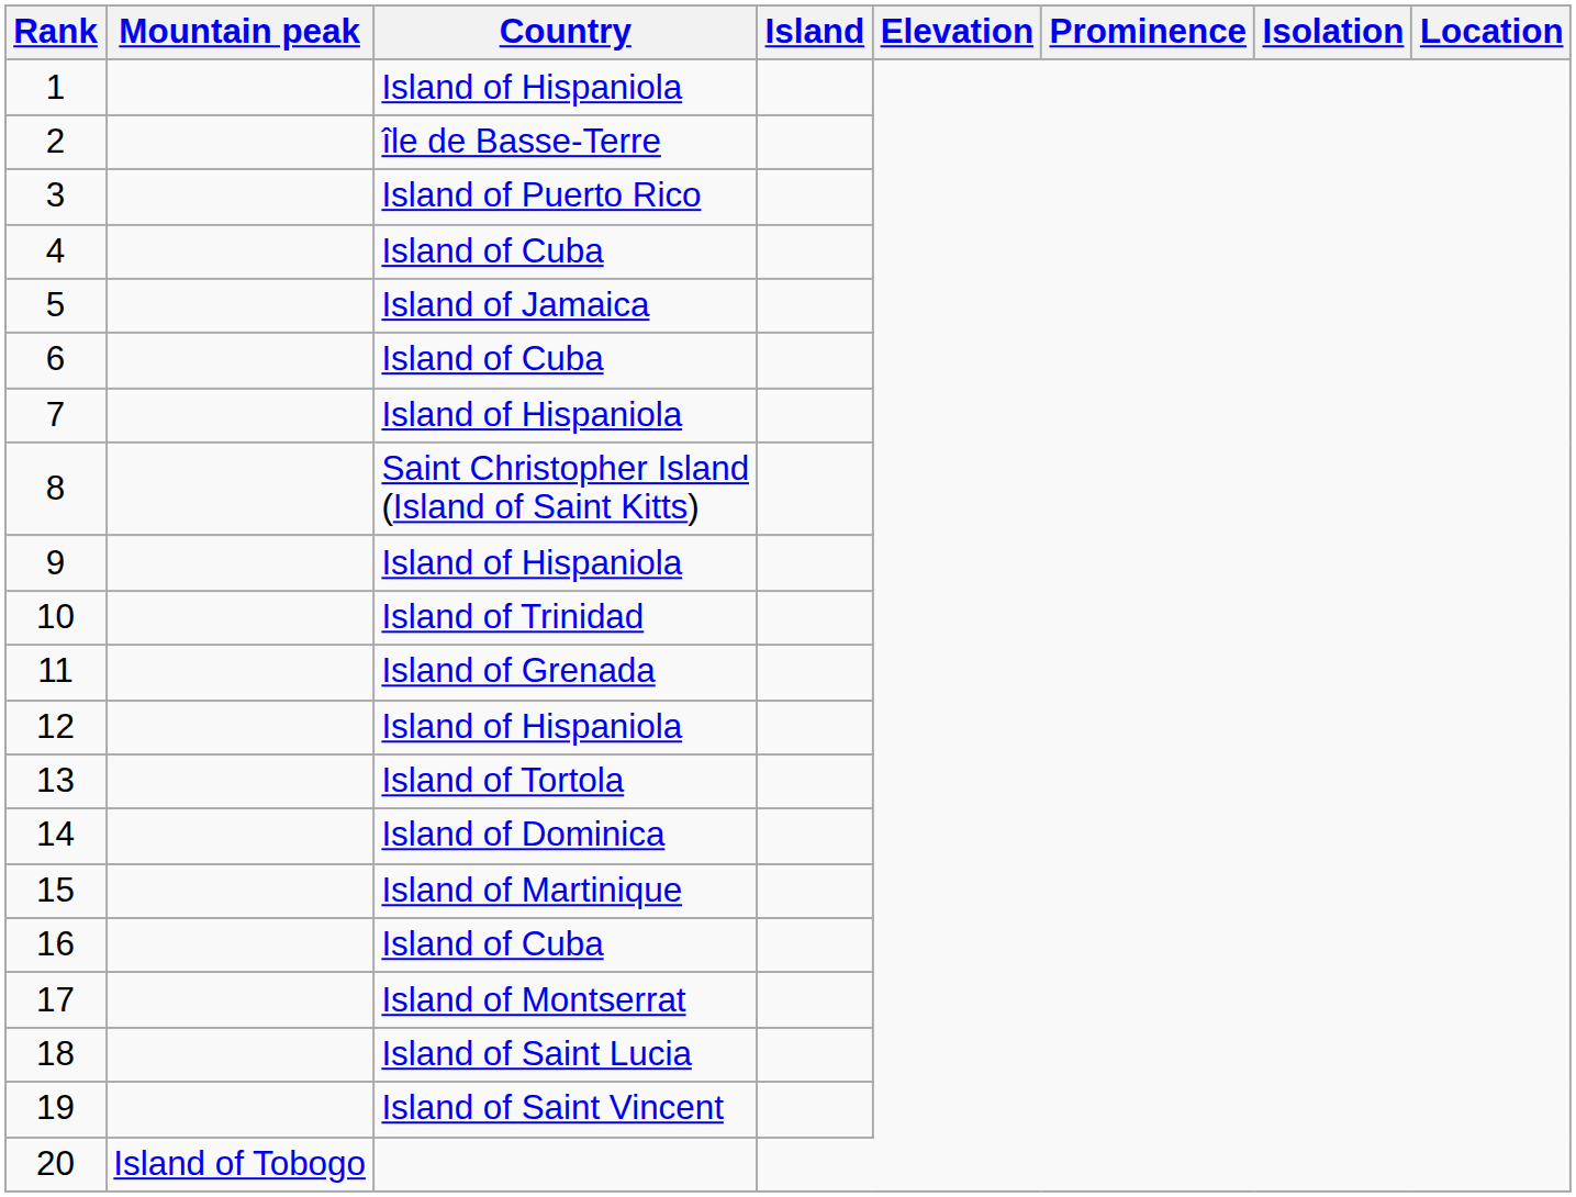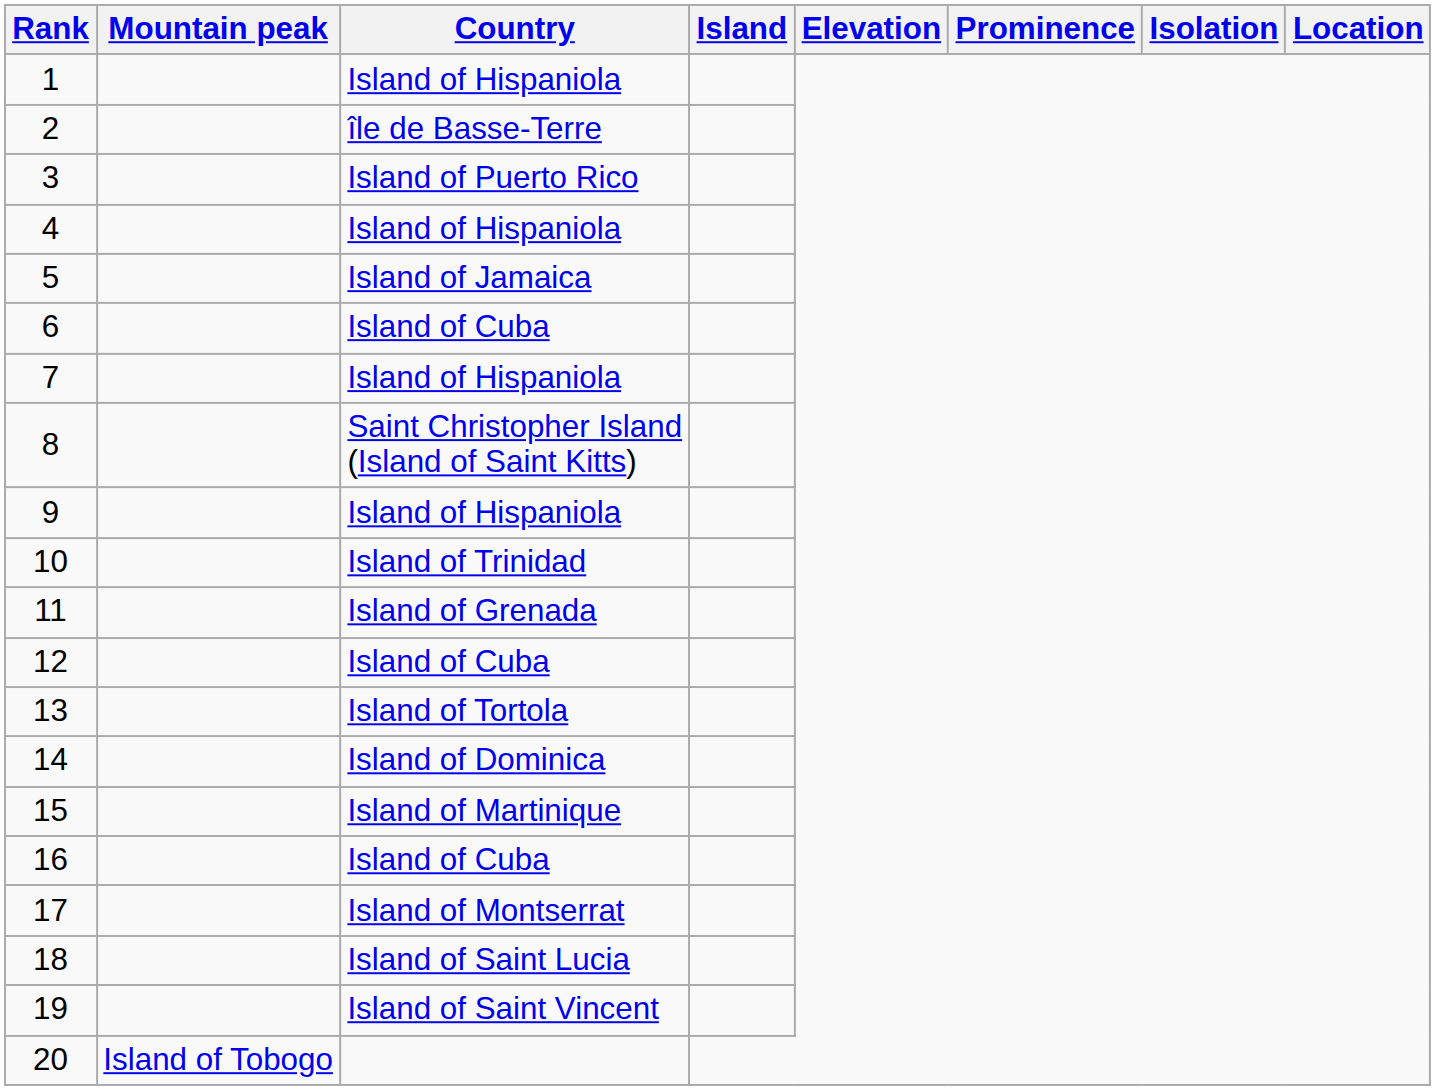 <table class=wikitable sortable>
 <tr>
 <th><a href='#'>Rank</a></th>
 <th><a href='#'>Mountain peak</a></th>
 <th><a href='#'>Country</a></th>
 <th><a href='#'>Island</a></th>
 <th><a href='#'>Elevation</a></th>
 <th><a href='#'>Prominence</a></th>
 <th><a href='#'>Isolation</a></th>
 <th><a href='#'>Location</a></th>
 </tr>
 <tr>
 <td align=center>1<br></td>
 <td></td>
 <td><a href='#'>Island of Hispaniola</a><br></td>
 <td></td>
 </tr>
 <tr>
 <td align=center>2<br></td>
 <td></td>
 <td><a href='#'>île de Basse-Terre</a><br></td>
 <td></td>
 </tr>
 <tr>
 <td align=center>3<br></td>
 <td></td>
 <td><a href='#'>Island of Puerto Rico</a><br></td>
 <td></td>
 </tr>
 <tr>
 <td align=center>4<br></td>
 <td></td>
-<td><a href='#'>Island of Cuba</a><br></td>
+<td><a href='#'>Island of Hispaniola</a><br></td>
 <td></td>
 </tr>
 <tr>
 <td align=center>5<br></td>
 <td></td>
 <td><a href='#'>Island of Jamaica</a><br></td>
 <td></td>
 </tr>
 <tr>
 <td align=center>6<br></td>
 <td></td>
 <td><a href='#'>Island of Cuba</a><br></td>
 <td></td>
 </tr>
 <tr>
 <td align=center>7<br></td>
 <td></td>
 <td><a href='#'>Island of Hispaniola</a><br></td>
 <td></td>
 </tr>
 <tr>
 <td align=center>8<br></td>
 <td></td>
 <td><a href='#'>Saint Christopher Island</a><br>(<a href='#'>Island of Saint Kitts</a>)<br></td>
 <td></td>
 </tr>
 <tr>
 <td align=center>9<br></td>
 <td></td>
 <td><a href='#'>Island of Hispaniola</a><br></td>
 <td></td>
 </tr>
 <tr>
 <td align=center>10<br></td>
 <td></td>
 <td><a href='#'>Island of Trinidad</a><br></td>
 <td></td>
 </tr>
 <tr>
 <td align=center>11<br></td>
 <td></td>
 <td><a href='#'>Island of Grenada</a><br></td>
 <td></td>
 </tr>
 <tr>
 <td align=center>12<br></td>
 <td></td>
-<td><a href='#'>Island of Hispaniola</a><br></td>
+<td><a href='#'>Island of Cuba</a><br></td>
 <td></td>
 </tr>
 <tr>
 <td align=center>13<br></td>
 <td></td>
 <td><a href='#'>Island of Tortola</a><br></td>
 <td></td>
 </tr>
 <tr>
 <td align=center>14<br></td>
 <td></td>
 <td><a href='#'>Island of Dominica</a><br></td>
 <td></td>
 </tr>
 <tr>
 <td align=center>15<br></td>
 <td></td>
 <td><a href='#'>Island of Martinique</a><br></td>
 <td></td>
 </tr>
 <tr>
 <td align=center>16<br></td>
 <td></td>
 <td><a href='#'>Island of Cuba</a><br></td>
 <td></td>
 </tr>
 <tr>
 <td align=center>17<br></td>
 <td></td>
 <td><a href='#'>Island of Montserrat</a><br></td>
 <td></td>
 </tr>
 <tr>
 <td align=center>18<br></td>
 <td></td>
 <td><a href='#'>Island of Saint Lucia</a><br></td>
 <td></td>
 </tr>
 <tr>
 <td align=center>19<br></td>
 <td></td>
 <td><a href='#'>Island of Saint Vincent</a><br></td>
 <td></td>
 </tr>
 <tr>
 <td align=center>20<br></td>
 <td><a href='#'>Island of Tobogo</a><br></td>
 <td></td>
 </tr>
 </table>
